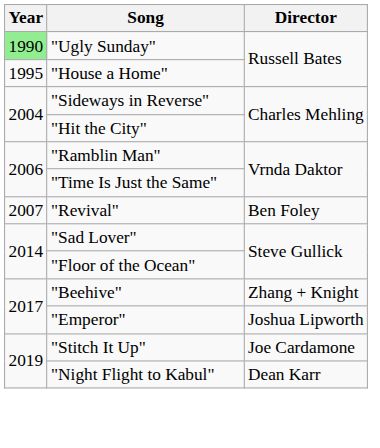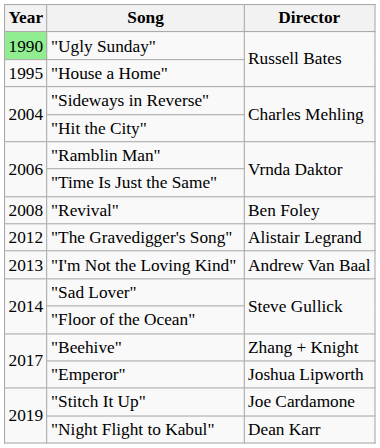 <table class="wikitable">
 <tr>
 <th>Year</th>
 <th style="width:175px;">Song</th>
 <th>Director</th>
 </tr>
 <tr>
 <td style="background: lightgreen;">1990</td>
 <td>"Ugly Sunday"</td>
 <td rowspan="2">Russell Bates</td>
 </tr>
 <tr>
 <td>1995</td>
 <td>"House a Home"</td>
 </tr>
 <tr>
 <td rowspan="2">2004</td>
 <td>"Sideways in Reverse"</td>
 <td rowspan="2">Charles Mehling</td>
 </tr>
 <tr>
 <td>"Hit the City"</td>
 </tr>
 <tr>
 <td rowspan="2">2006</td>
 <td>"Ramblin Man"</td>
 <td rowspan="2">Vrnda Daktor</td>
 </tr>
 <tr>
 <td>"Time Is Just the Same"</td>
 </tr>
 <tr>
-<td>2007</td>
+<td>2008</td>
 <td>"Revival"</td>
 <td>Ben Foley</td>
+</tr>
+<tr>
+<td>2012</td>
+<td>"The Gravedigger's Song"</td>
+<td>Alistair Legrand</td>
+</tr>
+<tr>
+<td>2013</td>
+<td>"I'm Not the Loving Kind"</td>
+<td>Andrew Van Baal</td>
 </tr>
 <tr>
 <td rowspan="2">2014</td>
 <td>"Sad Lover"</td>
 <td rowspan="2">Steve Gullick</td>
 </tr>
 <tr>
 <td>"Floor of the Ocean"</td>
 </tr>
 <tr>
 <td rowspan="2">2017</td>
 <td>"Beehive"</td>
 <td>Zhang + Knight</td>
 </tr>
 <tr>
 <td>"Emperor"</td>
 <td>Joshua Lipworth</td>
 </tr>
 <tr>
 <td rowspan="2">2019</td>
 <td>"Stitch It Up"</td>
 <td>Joe Cardamone</td>
 </tr>
 <tr>
 <td>"Night Flight to Kabul"</td>
 <td>Dean Karr</td>
 </tr>
 </table>
